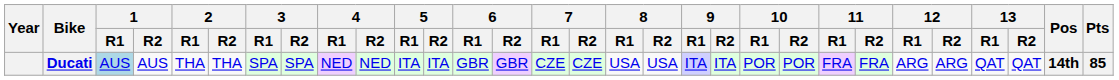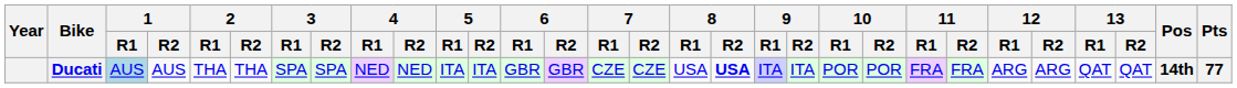 <table class="wikitable" style="text-align:center; font-size:90%;">
 <tr>
 <th rowspan="2">Year</th>
 <th rowspan="2">Bike</th>
 <th colspan="2">1</th>
 <th colspan="2">2</th>
 <th colspan="2">3</th>
 <th colspan="2">4</th>
 <th colspan="2">5</th>
 <th colspan="2">6</th>
 <th colspan="2">7</th>
 <th colspan="2">8</th>
 <th colspan="2">9</th>
 <th colspan="2">10</th>
 <th colspan="2">11</th>
 <th colspan="2">12</th>
 <th colspan="2">13</th>
 <th rowspan="2">Pos</th>
 <th rowspan="2">Pts</th>
 </tr>
 <tr>
 <th>R1</th>
 <th>R2</th>
 <th>R1</th>
 <th>R2</th>
 <th>R1</th>
 <th>R2</th>
 <th>R1</th>
 <th>R2</th>
 <th>R1</th>
 <th>R2</th>
 <th>R1</th>
 <th>R2</th>
 <th>R1</th>
 <th>R2</th>
 <th>R1</th>
 <th>R2</th>
 <th>R1</th>
 <th>R2</th>
 <th>R1</th>
 <th>R2</th>
 <th>R1</th>
 <th>R2</th>
 <th>R1</th>
 <th>R2</th>
 <th>R1</th>
 <th>R2</th>
 </tr>
 <tr>
 <th></th>
 <th><a href='#'>Ducati</a></th>
 <td style="background: lightblue;"><a href='#'>AUS</a></td>
 <td><a href='#'>AUS</a></td>
 <td><a href='#'>THA</a></td>
 <td><a href='#'>THA</a></td>
 <td style="background:#dfffdf;"><a href='#'>SPA</a><br></td>
 <td style="background:#dfffdf;"><a href='#'>SPA</a><br></td>
 <td style="background:#efcfff;"><a href='#'>NED</a><br></td>
 <td style="background:#dfffdf;"><a href='#'>NED</a><br></td>
 <td style="background:#dfffdf;"><a href='#'>ITA</a><br></td>
 <td style="background:#dfffdf;"><a href='#'>ITA</a><br></td>
 <td style="background:#dfffdf;"><a href='#'>GBR</a><br></td>
 <td style="background:#efcfff;"><a href='#'>GBR</a><br></td>
 <td style="background:#dfffdf;"><a href='#'>CZE</a><br></td>
 <td style="background:#dfffdf;"><a href='#'>CZE</a><br></td>
 <td><a href='#'>USA</a></td>
-<td><a href='#'>USA</a></td>
+<td><strong><a href='#'>USA</a></strong></td>
 <td style="background:#cfcfff;"><a href='#'>ITA</a><br></td>
 <td style="background:#dfffdf;"><a href='#'>ITA</a><br></td>
 <td style="background:#dfffdf;"><a href='#'>POR</a><br></td>
 <td style="background:#dfffdf;"><a href='#'>POR</a><br></td>
 <td style="background:#efcfff;"><a href='#'>FRA</a><br></td>
 <td style="background:#dfffdf;"><a href='#'>FRA</a><br></td>
 <td><a href='#'>ARG</a></td>
 <td><a href='#'>ARG</a></td>
 <td><a href='#'>QAT</a></td>
 <td><a href='#'>QAT</a></td>
 <th>14th</th>
-<th>85</th>
+<th>77</th>
 </tr>
 </table>
